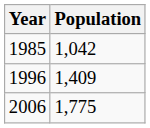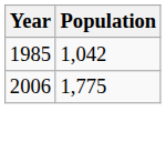 <table class="wikitable">
 <tr>
 <th>Year</th>
 <th>Population</th>
 </tr>
 <tr>
 <td>1985</td>
 <td>1,042</td>
 </tr>
 <tr>
-<td>1996</td>
-<td>1,409</td>
-</tr>
-<tr>
 <td>2006</td>
 <td>1,775</td>
 </tr>
 </table>
